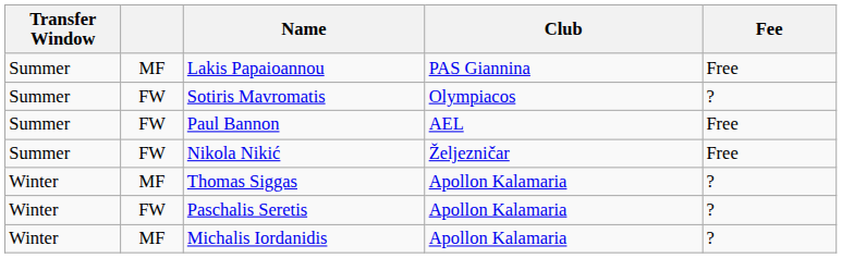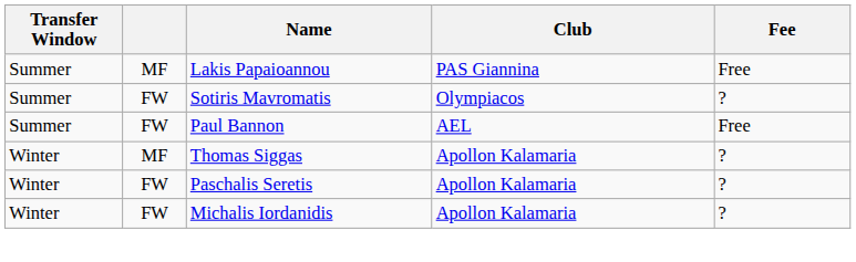 <table class="wikitable plainrowheaders">
 <tr>
 <th scope="col" style="width:6em;">Transfer Window</th>
 <th scope="col" style="width:3em;"></th>
 <th scope="col" style="width:13em;">Name</th>
 <th scope="col" style="width:15em;">Club</th>
 <th scope="col" style="width:7em;">Fee</th>
 </tr>
 <tr>
 <td>Summer</td>
 <td align="center">MF</td>
 <td> <a href='#'>Lakis Papaioannou</a></td>
 <td> <a href='#'>PAS Giannina</a></td>
 <td>Free</td>
 </tr>
 <tr>
 <td>Summer</td>
 <td align="center">FW</td>
 <td> <a href='#'>Sotiris Mavromatis</a></td>
 <td> <a href='#'>Olympiacos</a></td>
 <td>?</td>
 </tr>
 <tr>
 <td>Summer</td>
 <td align="center">FW</td>
 <td> <a href='#'>Paul Bannon</a></td>
 <td> <a href='#'>AEL</a></td>
 <td>Free</td>
 </tr>
 <tr>
-<td>Summer</td>
-<td align="center">FW</td>
-<td> <a href='#'>Nikola Nikić</a></td>
-<td> <a href='#'>Željezničar</a></td>
-<td>Free</td>
-</tr>
-<tr>
 <td>Winter</td>
 <td align="center">MF</td>
 <td> <a href='#'>Thomas Siggas</a></td>
 <td> <a href='#'>Apollon Kalamaria</a></td>
 <td>?</td>
 </tr>
 <tr>
 <td>Winter</td>
 <td align="center">FW</td>
 <td> <a href='#'>Paschalis Seretis</a></td>
 <td> <a href='#'>Apollon Kalamaria</a></td>
 <td>?</td>
 </tr>
 <tr>
 <td>Winter</td>
-<td align="center">MF</td>
+<td align="center">FW</td>
 <td> <a href='#'>Michalis Iordanidis</a></td>
 <td> <a href='#'>Apollon Kalamaria</a></td>
 <td>?</td>
 </tr>
 </table>
